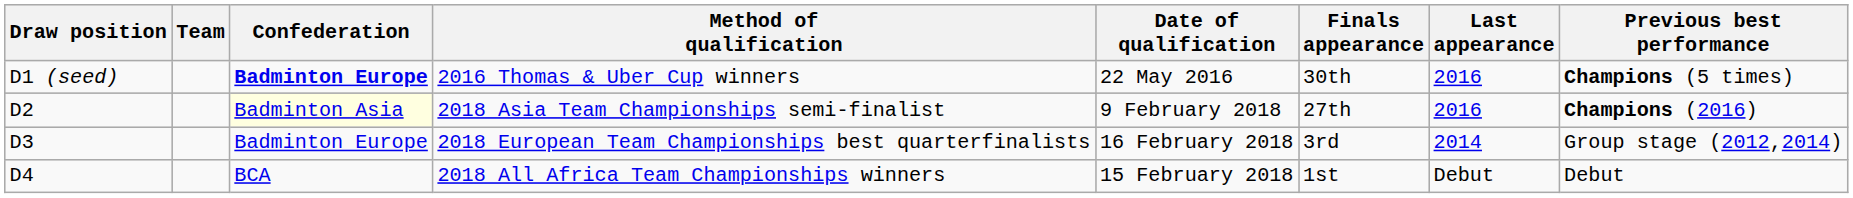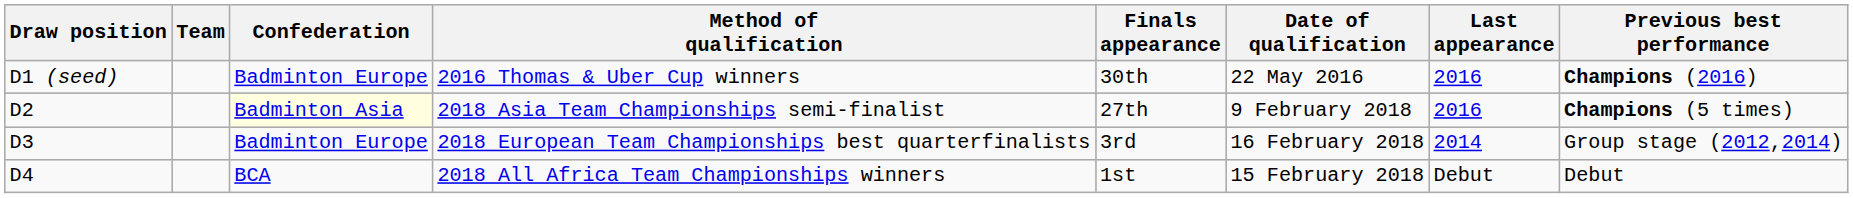 <table class="wikitable sortable">
 <tr>
 <th>Draw position</th>
 <th>Team</th>
 <th>Confederation</th>
 <th>Method of<br>qualification</th>
+<th>Finals<br>appearance</th>
 <th>Date of<br>qualification</th>
-<th>Finals<br>appearance</th>
 <th>Last<br>appearance</th>
 <th>Previous best<br>performance</th>
 </tr>
 <tr>
 <td>D1 <em>(seed)</em></td>
 <td style=white-space:nowrap></td>
-<td><strong><a href='#'>Badminton Europe</a></strong></td>
+<td><a href='#'>Badminton Europe</a></td>
 <td><a href='#'>2016 Thomas & Uber Cup</a> winners</td>
+<td>30th</td>
 <td>22 May 2016</td>
-<td>30th</td>
 <td><a href='#'>2016</a></td>
-<td><strong>Champions</strong> (5 times)</td>
+<td><strong>Champions</strong> (<a href='#'>2016</a>)</td>
 </tr>
 <tr>
 <td>D2</td>
 <td style=white-space:nowrap></td>
 <td style="background: lightyellow;"><a href='#'>Badminton Asia</a></td>
 <td><a href='#'>2018 Asia Team Championships</a> semi-finalist</td>
+<td>27th</td>
 <td>9 February 2018</td>
-<td>27th</td>
 <td><a href='#'>2016</a></td>
-<td><strong>Champions</strong> (<a href='#'>2016</a>)</td>
+<td><strong>Champions</strong> (5 times)</td>
 </tr>
 <tr>
 <td>D3</td>
 <td style=white-space:nowrap></td>
 <td><a href='#'>Badminton Europe</a></td>
 <td><a href='#'>2018 European Team Championships</a> best quarterfinalists</td>
+<td>3rd</td>
 <td>16 February 2018</td>
-<td>3rd</td>
 <td><a href='#'>2014</a></td>
 <td>Group stage (<a href='#'>2012</a>,<a href='#'>2014</a>)</td>
 </tr>
 <tr>
 <td>D4</td>
 <td style=white-space:nowrap></td>
 <td><a href='#'>BCA</a></td>
 <td><a href='#'>2018 All Africa Team Championships</a> winners</td>
+<td>1st</td>
 <td>15 February 2018</td>
-<td>1st</td>
 <td>Debut</td>
 <td>Debut</td>
 </tr>
 </table>
